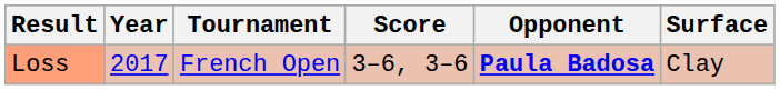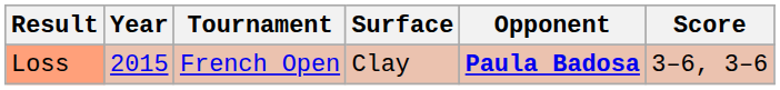 <table class="wikitable">
 <tr>
 <th>Result</th>
 <th>Year</th>
 <th>Tournament</th>
+<th>Surface</th>
+<th>Opponent</th>
 <th>Score</th>
-<th>Opponent</th>
-<th>Surface</th>
 </tr>
 <tr style="background:#ebc2af;">
 <td bgcolor=ffa07a>Loss</td>
-<td><a href='#'>2017</a></td>
+<td><a href='#'>2015</a></td>
 <td><a href='#'>French Open</a></td>
+<td>Clay</td>
+<td><strong> <a href='#'>Paula Badosa</a></strong></td>
 <td>3–6, 3–6</td>
-<td><strong> <a href='#'>Paula Badosa</a></strong></td>
-<td>Clay</td>
 </tr>
 </table>
